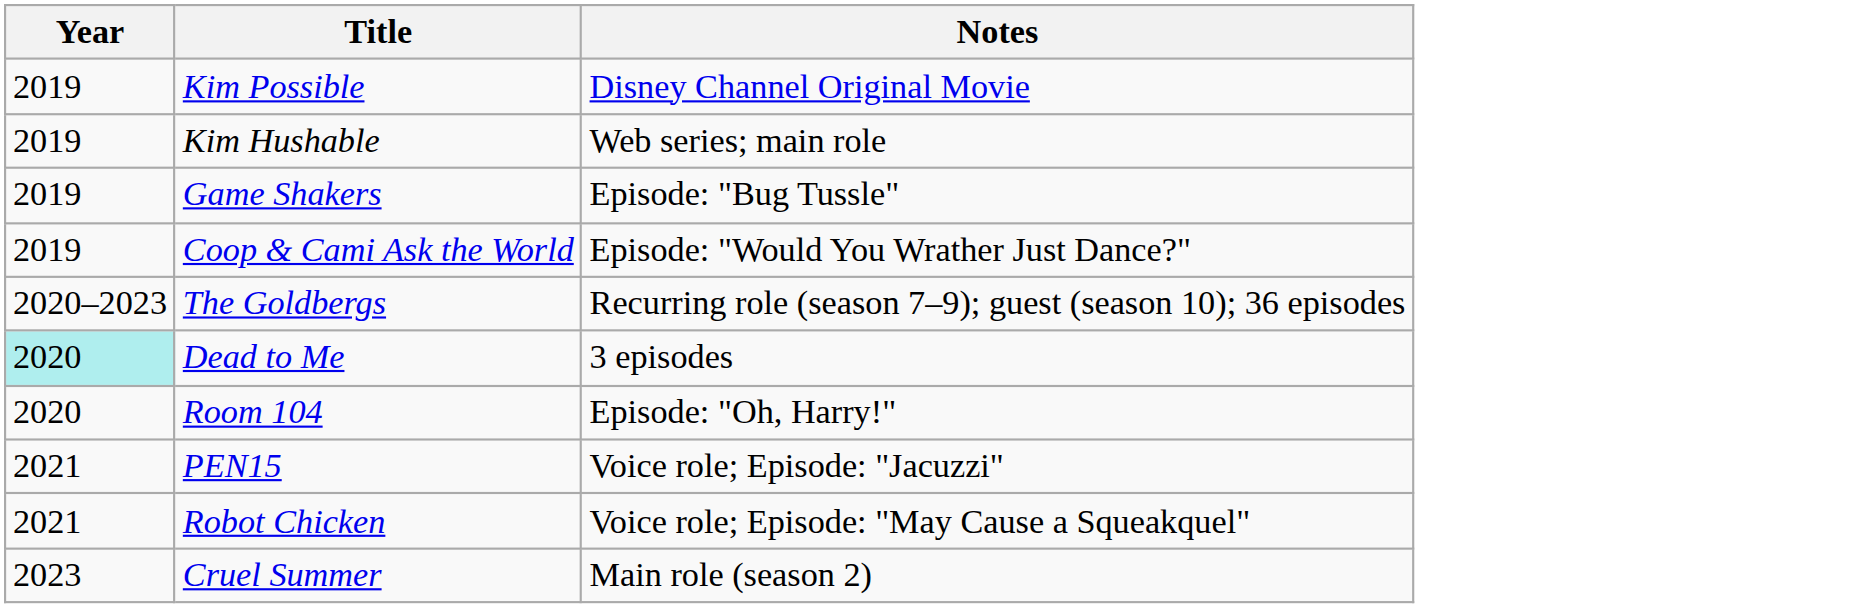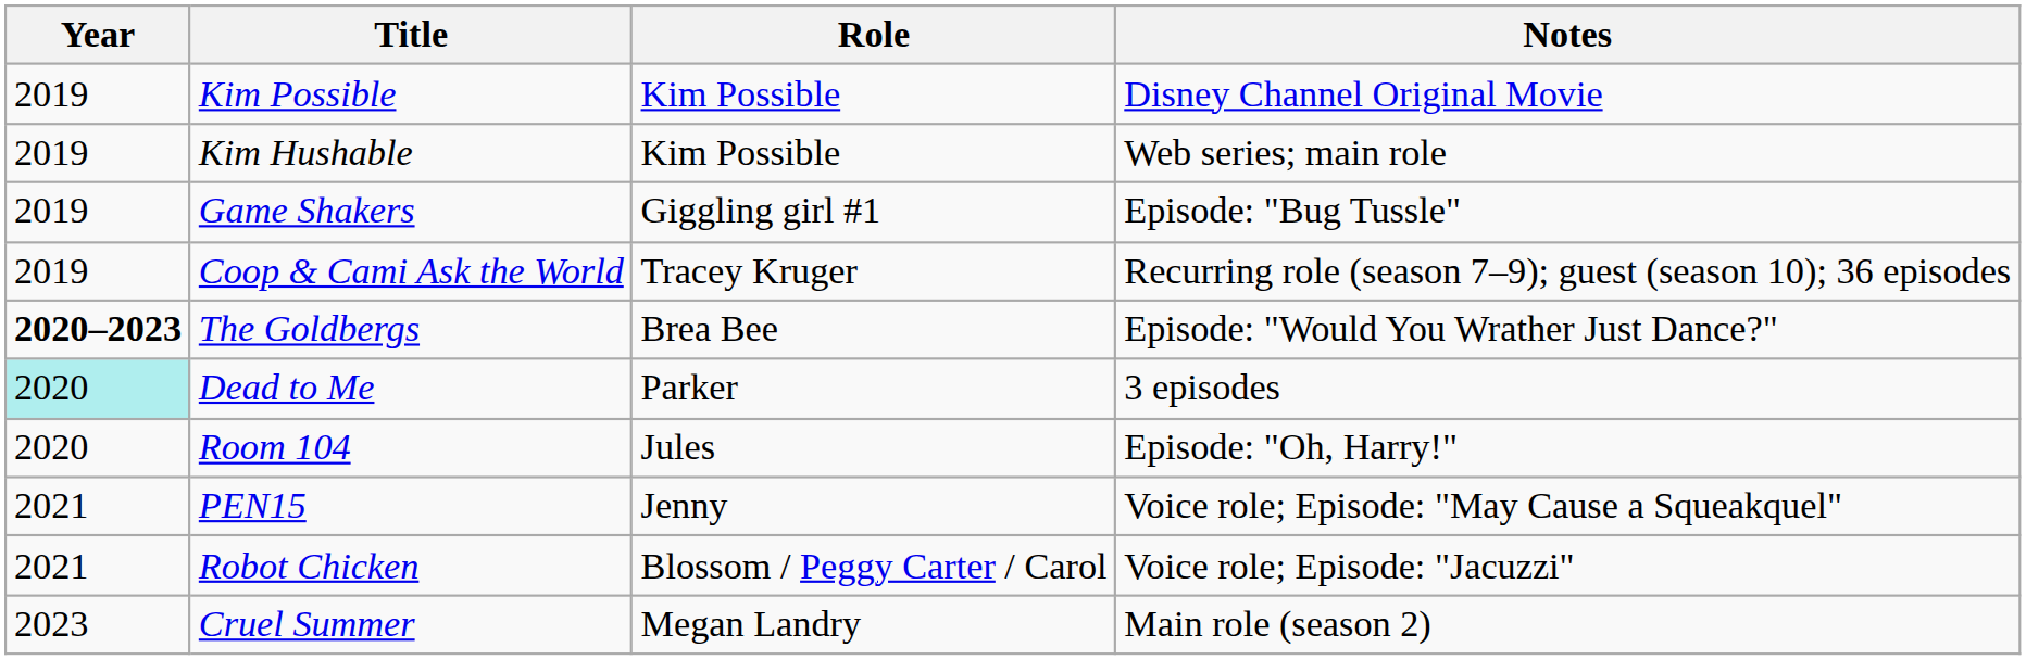 <table class="wikitable sortable">
 <tr>
 <th>Year</th>
 <th>Title</th>
+<th>Role</th>
 <th class="unsortable">Notes</th>
 </tr>
 <tr>
 <td>2019</td>
 <td><em><a href='#'>Kim Possible</a></em></td>
+<td><a href='#'>Kim Possible</a></td>
 <td><a href='#'>Disney Channel Original Movie</a></td>
 </tr>
 <tr>
 <td>2019</td>
 <td><em>Kim Hushable</em></td>
+<td>Kim Possible</td>
 <td>Web series; main role</td>
 </tr>
 <tr>
 <td>2019</td>
 <td><em><a href='#'>Game Shakers</a></em></td>
+<td>Giggling girl #1</td>
 <td>Episode: "Bug Tussle"</td>
 </tr>
 <tr>
 <td>2019</td>
 <td><em><a href='#'>Coop & Cami Ask the World</a></em></td>
-<td>Episode: "Would You Wrather Just Dance?"</td>
+<td>Tracey Kruger</td>
+<td>Recurring role (season 7–9); guest (season 10); 36 episodes</td>
 </tr>
 <tr>
-<td>2020–2023</td>
+<td><strong>2020–2023</strong></td>
 <td><em><a href='#'>The Goldbergs</a></em></td>
-<td>Recurring role (season 7–9); guest (season 10); 36 episodes</td>
+<td>Brea Bee</td>
+<td>Episode: "Would You Wrather Just Dance?"</td>
 </tr>
 <tr>
 <td style="background: paleturquoise;">2020</td>
 <td><em><a href='#'>Dead to Me</a></em></td>
+<td>Parker</td>
 <td>3 episodes</td>
 </tr>
 <tr>
 <td>2020</td>
 <td><em><a href='#'>Room 104</a></em></td>
+<td>Jules</td>
 <td>Episode: "Oh, Harry!"</td>
 </tr>
 <tr>
 <td>2021</td>
 <td><em><a href='#'>PEN15</a></em></td>
-<td>Voice role; Episode: "Jacuzzi"</td>
+<td>Jenny</td>
+<td>Voice role; Episode: "May Cause a Squeakquel"</td>
 </tr>
 <tr>
 <td>2021</td>
 <td><em><a href='#'>Robot Chicken</a></em></td>
-<td>Voice role; Episode: "May Cause a Squeakquel"</td>
+<td>Blossom / <a href='#'>Peggy Carter</a> / Carol</td>
+<td>Voice role; Episode: "Jacuzzi"</td>
 </tr>
 <tr>
 <td>2023</td>
 <td><a href='#'><em>Cruel Summer</em></a></td>
+<td>Megan Landry</td>
 <td>Main role (season 2)</td>
 </tr>
 </table>
